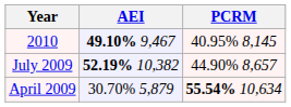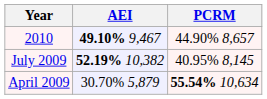 <table class="wikitable"  style="float:right; font-size:100%; margin: 1em 1em 1em 1em;">
 <tr style="background:lightgrey;">
 <th>Year</th>
 <th><a href='#'>AEI</a></th>
 <th><a href='#'>PCRM</a></th>
 </tr>
 <tr>
 <td style="text-align:center; background:#fff3f3;"><a href='#'>2010</a></td>
 <td style="text-align:center; background:#f0f0ff;"><strong>49.10%</strong> <em>9,467</em></td>
-<td style="text-align:center; background:#fff3f3;">40.95% <em>8,145</em></td>
+<td style="text-align:center; background:#fff3f3;">44.90% <em>8,657</em></td>
 </tr>
 <tr>
 <td style="text-align:center; background:#fff3f3;"><a href='#'>July 2009</a></td>
 <td style="text-align:center; background:#f0f0ff;"><strong>52.19%</strong> <em>10,382</em></td>
-<td style="text-align:center; background:#fff3f3;">44.90% <em>8,657</em></td>
+<td style="text-align:center; background:#fff3f3;">40.95% <em>8,145</em></td>
 </tr>
 <tr>
 <td style="text-align:center; background:#fff3f3;"><a href='#'>April 2009</a></td>
 <td style="text-align:center; background:#f0f0ff;">30.70% <em>5,879</em></td>
 <td style="text-align:center; background:#fff3f3;"><strong>55.54%</strong> <em>10,634</em></td>
 </tr>
 </table>
